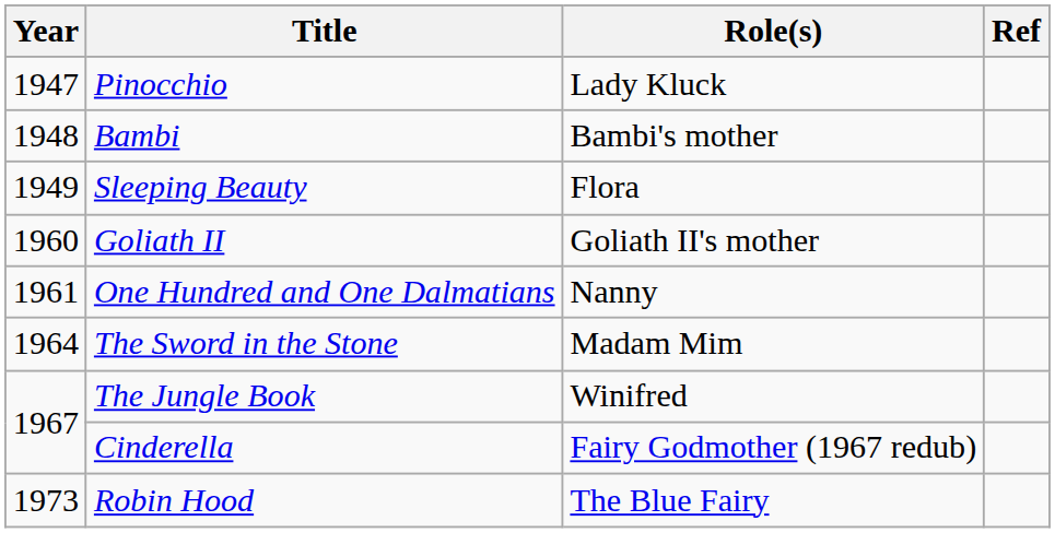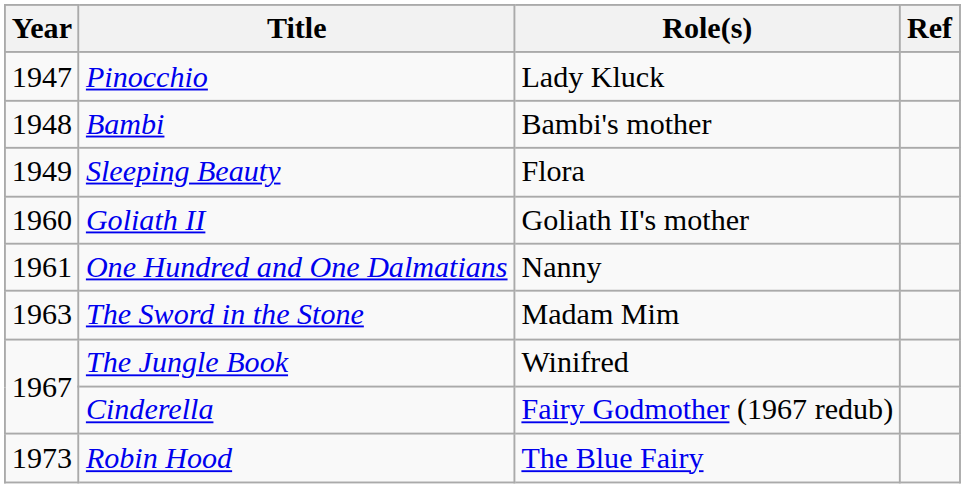 <table class="wikitable plainrowheaders sortable">
 <tr>
 <th scope="col">Year</th>
 <th scope="col">Title</th>
 <th scope="col">Role(s)</th>
 <th scope="col" class="unsortable">Ref</th>
 </tr>
 <tr>
 <td>1947</td>
 <td><em><a href='#'>Pinocchio</a></em></td>
 <td>Lady Kluck</td>
 <td></td>
 </tr>
 <tr>
 <td>1948</td>
 <td><em><a href='#'>Bambi</a></em></td>
 <td>Bambi's mother</td>
 <td></td>
 </tr>
 <tr>
 <td>1949</td>
 <td><em><a href='#'>Sleeping Beauty</a></em></td>
 <td>Flora</td>
 <td></td>
 </tr>
 <tr>
 <td>1960</td>
 <td><em><a href='#'>Goliath II</a></em></td>
 <td>Goliath II's mother</td>
 <td></td>
 </tr>
 <tr>
 <td>1961</td>
 <td><em><a href='#'>One Hundred and One Dalmatians</a></em></td>
 <td>Nanny</td>
 <td></td>
 </tr>
 <tr>
-<td>1964</td>
+<td>1963</td>
 <td><em><a href='#'>The Sword in the Stone</a></em></td>
 <td>Madam Mim</td>
 <td></td>
 </tr>
 <tr>
 <td rowspan=2>1967</td>
 <td><em><a href='#'>The Jungle Book</a></em></td>
 <td>Winifred</td>
 <td></td>
 </tr>
 <tr>
 <td><em><a href='#'>Cinderella</a></em></td>
 <td><a href='#'>Fairy Godmother</a> (1967 redub)</td>
 <td></td>
 </tr>
 <tr>
 <td>1973</td>
 <td><em><a href='#'>Robin Hood</a></em></td>
 <td><a href='#'>The Blue Fairy</a></td>
 <td></td>
 </tr>
 </table>
